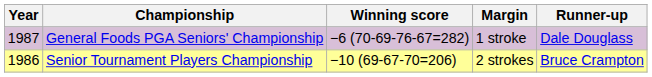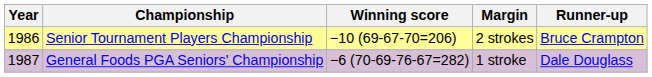 <table class="wikitable">
 <tr>
 <th>Year</th>
 <th>Championship</th>
 <th>Winning score</th>
 <th>Margin</th>
 <th>Runner-up</th>
 </tr>
+<tr style="background:#ff9;">
+<td>1986</td>
+<td><a href='#'>Senior Tournament Players Championship</a></td>
+<td>−10 (69-67-70=206)</td>
+<td>2 strokes</td>
+<td> <a href='#'>Bruce Crampton</a></td>
+</tr>
 <tr style="background:thistle;">
 <td>1987</td>
 <td><a href='#'>General Foods PGA Seniors' Championship</a></td>
 <td>−6 (70-69-76-67=282)</td>
 <td>1 stroke</td>
 <td> <a href='#'>Dale Douglass</a></td>
 </tr>
-<tr style="background:#ff9;">
-<td>1986</td>
-<td><a href='#'>Senior Tournament Players Championship</a></td>
-<td>−10 (69-67-70=206)</td>
-<td>2 strokes</td>
-<td> <a href='#'>Bruce Crampton</a></td>
-</tr>
 </table>
